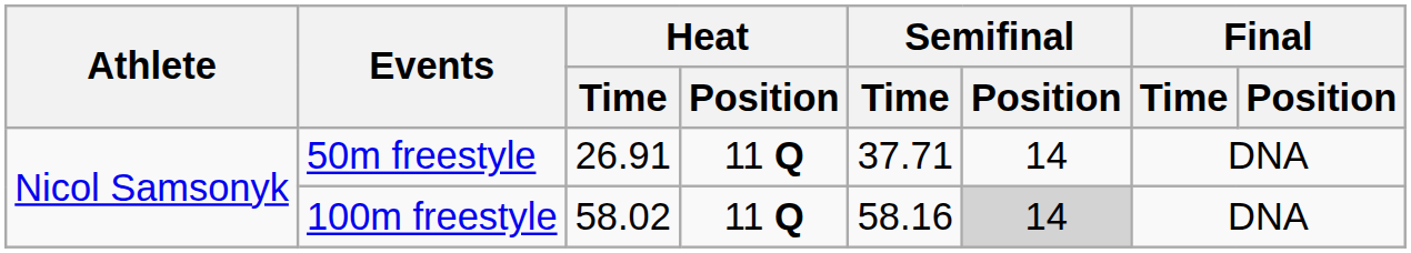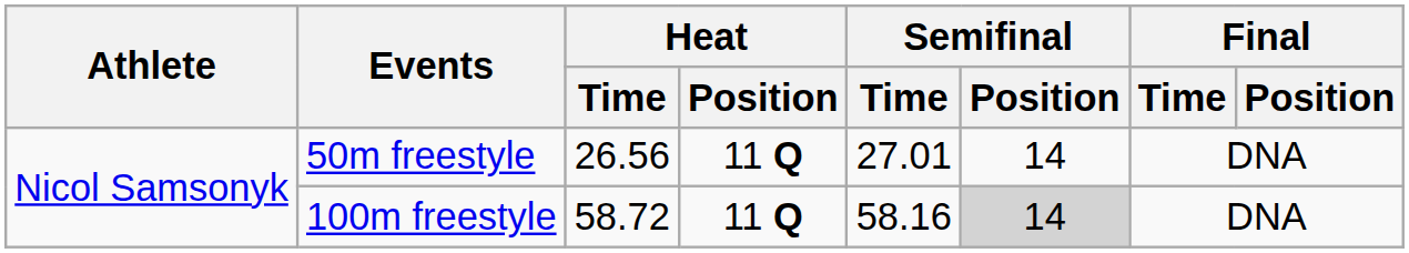 <table class="wikitable" border="1" style="font-size:90%">
 <tr>
 <th rowspan=2>Athlete</th>
 <th rowspan=2>Events</th>
 <th colspan=2>Heat</th>
 <th colspan=2>Semifinal</th>
 <th colspan=2>Final</th>
 </tr>
 <tr>
 <th>Time</th>
 <th>Position</th>
 <th>Time</th>
 <th>Position</th>
 <th>Time</th>
 <th>Position</th>
 </tr>
 <tr align=center>
 <td rowspan="2" align=left><a href='#'>Nicol Samsonyk</a></td>
 <td align=left><a href='#'>50m freestyle</a></td>
-<td>26.91</td>
+<td>26.56</td>
 <td>11 <strong>Q</strong></td>
-<td>37.71</td>
+<td>27.01</td>
 <td>14</td>
 <td colspan="2">DNA</td>
 </tr>
 <tr align=center>
 <td align=left><a href='#'>100m freestyle</a></td>
-<td>58.02</td>
+<td>58.72</td>
 <td>11 <strong>Q</strong></td>
 <td>58.16</td>
 <td style="background: lightgrey;">14</td>
 <td colspan="2">DNA</td>
 </tr>
 </table>
